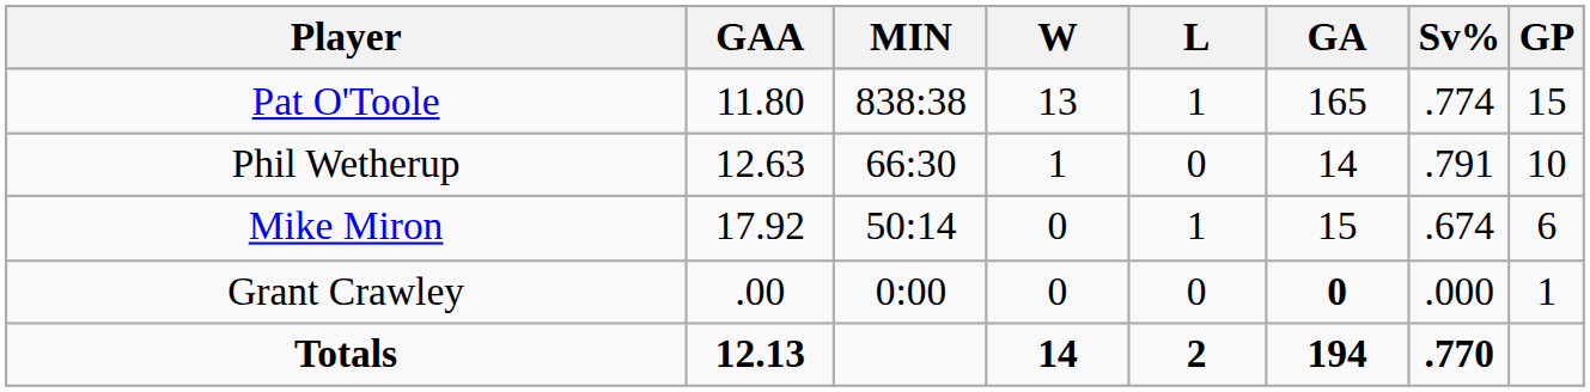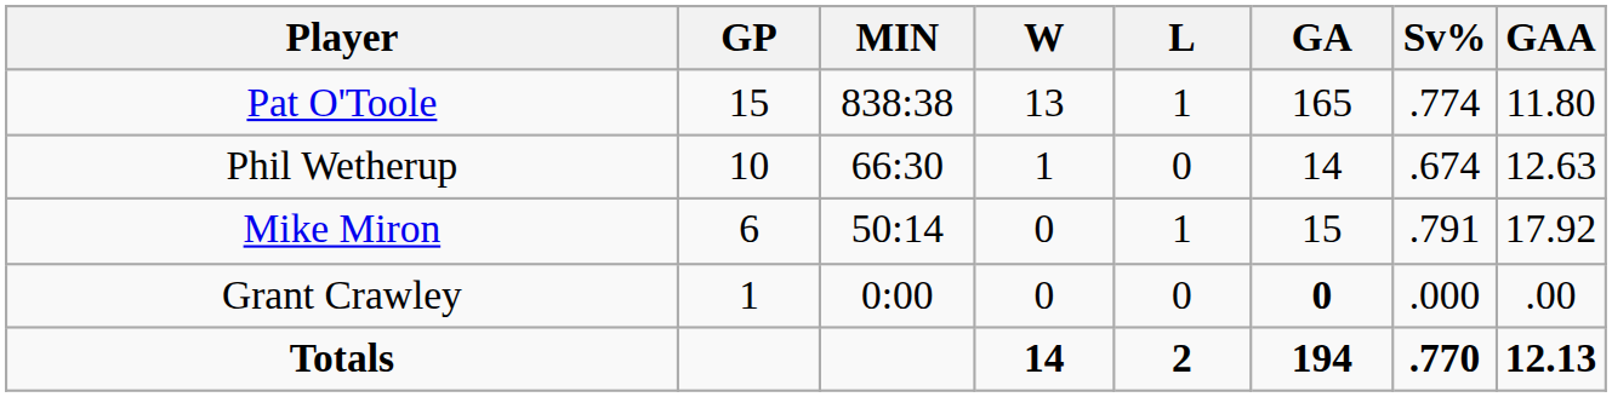 <table class="wikitable sortable" width="50%">
 <tr align="center"  bgcolor="#dddddd">
 <th width="50%">Player</th>
-<th width="10%">GAA</th>
+<th width="10%">GP</th>
 <th width="10%">MIN</th>
 <th width="10%">W</th>
 <th width="10%">L</th>
 <th width="10%">GA</th>
 <th width="10%">Sv%</th>
-<th width="10%">GP</th>
+<th width="10%">GAA</th>
 </tr>
 <tr align=center>
 <td><a href='#'>Pat O'Toole</a></td>
-<td>11.80</td>
+<td>15</td>
 <td>838:38</td>
 <td>13</td>
 <td>1</td>
 <td>165</td>
 <td>.774</td>
-<td>15</td>
+<td>11.80</td>
 </tr>
 <tr align=center>
 <td>Phil Wetherup</td>
-<td>12.63</td>
+<td>10</td>
 <td>66:30</td>
 <td>1</td>
 <td>0</td>
 <td>14</td>
-<td>.791</td>
-<td>10</td>
+<td>.674</td>
+<td>12.63</td>
 </tr>
 <tr align=center>
 <td><a href='#'>Mike Miron</a></td>
-<td>17.92</td>
+<td>6</td>
 <td>50:14</td>
 <td>0</td>
 <td>1</td>
 <td>15</td>
-<td>.674</td>
-<td>6</td>
+<td>.791</td>
+<td>17.92</td>
 </tr>
 <tr align=center>
 <td>Grant Crawley</td>
-<td>.00</td>
+<td>1</td>
 <td>0:00</td>
 <td>0</td>
 <td>0</td>
 <td><strong>0</strong></td>
 <td>.000</td>
-<td>1</td>
+<td>.00</td>
 </tr>
 <tr align=center>
 <td><strong>Totals</strong></td>
-<td><strong> 12.13</strong></td>
+<td></td>
 <td></td>
 <td><strong>14</strong></td>
 <td><strong>2</strong></td>
 <td><strong> 194</strong></td>
 <td><strong> .770</strong></td>
-<td></td>
+<td><strong> 12.13</strong></td>
 </tr>
 </table>
